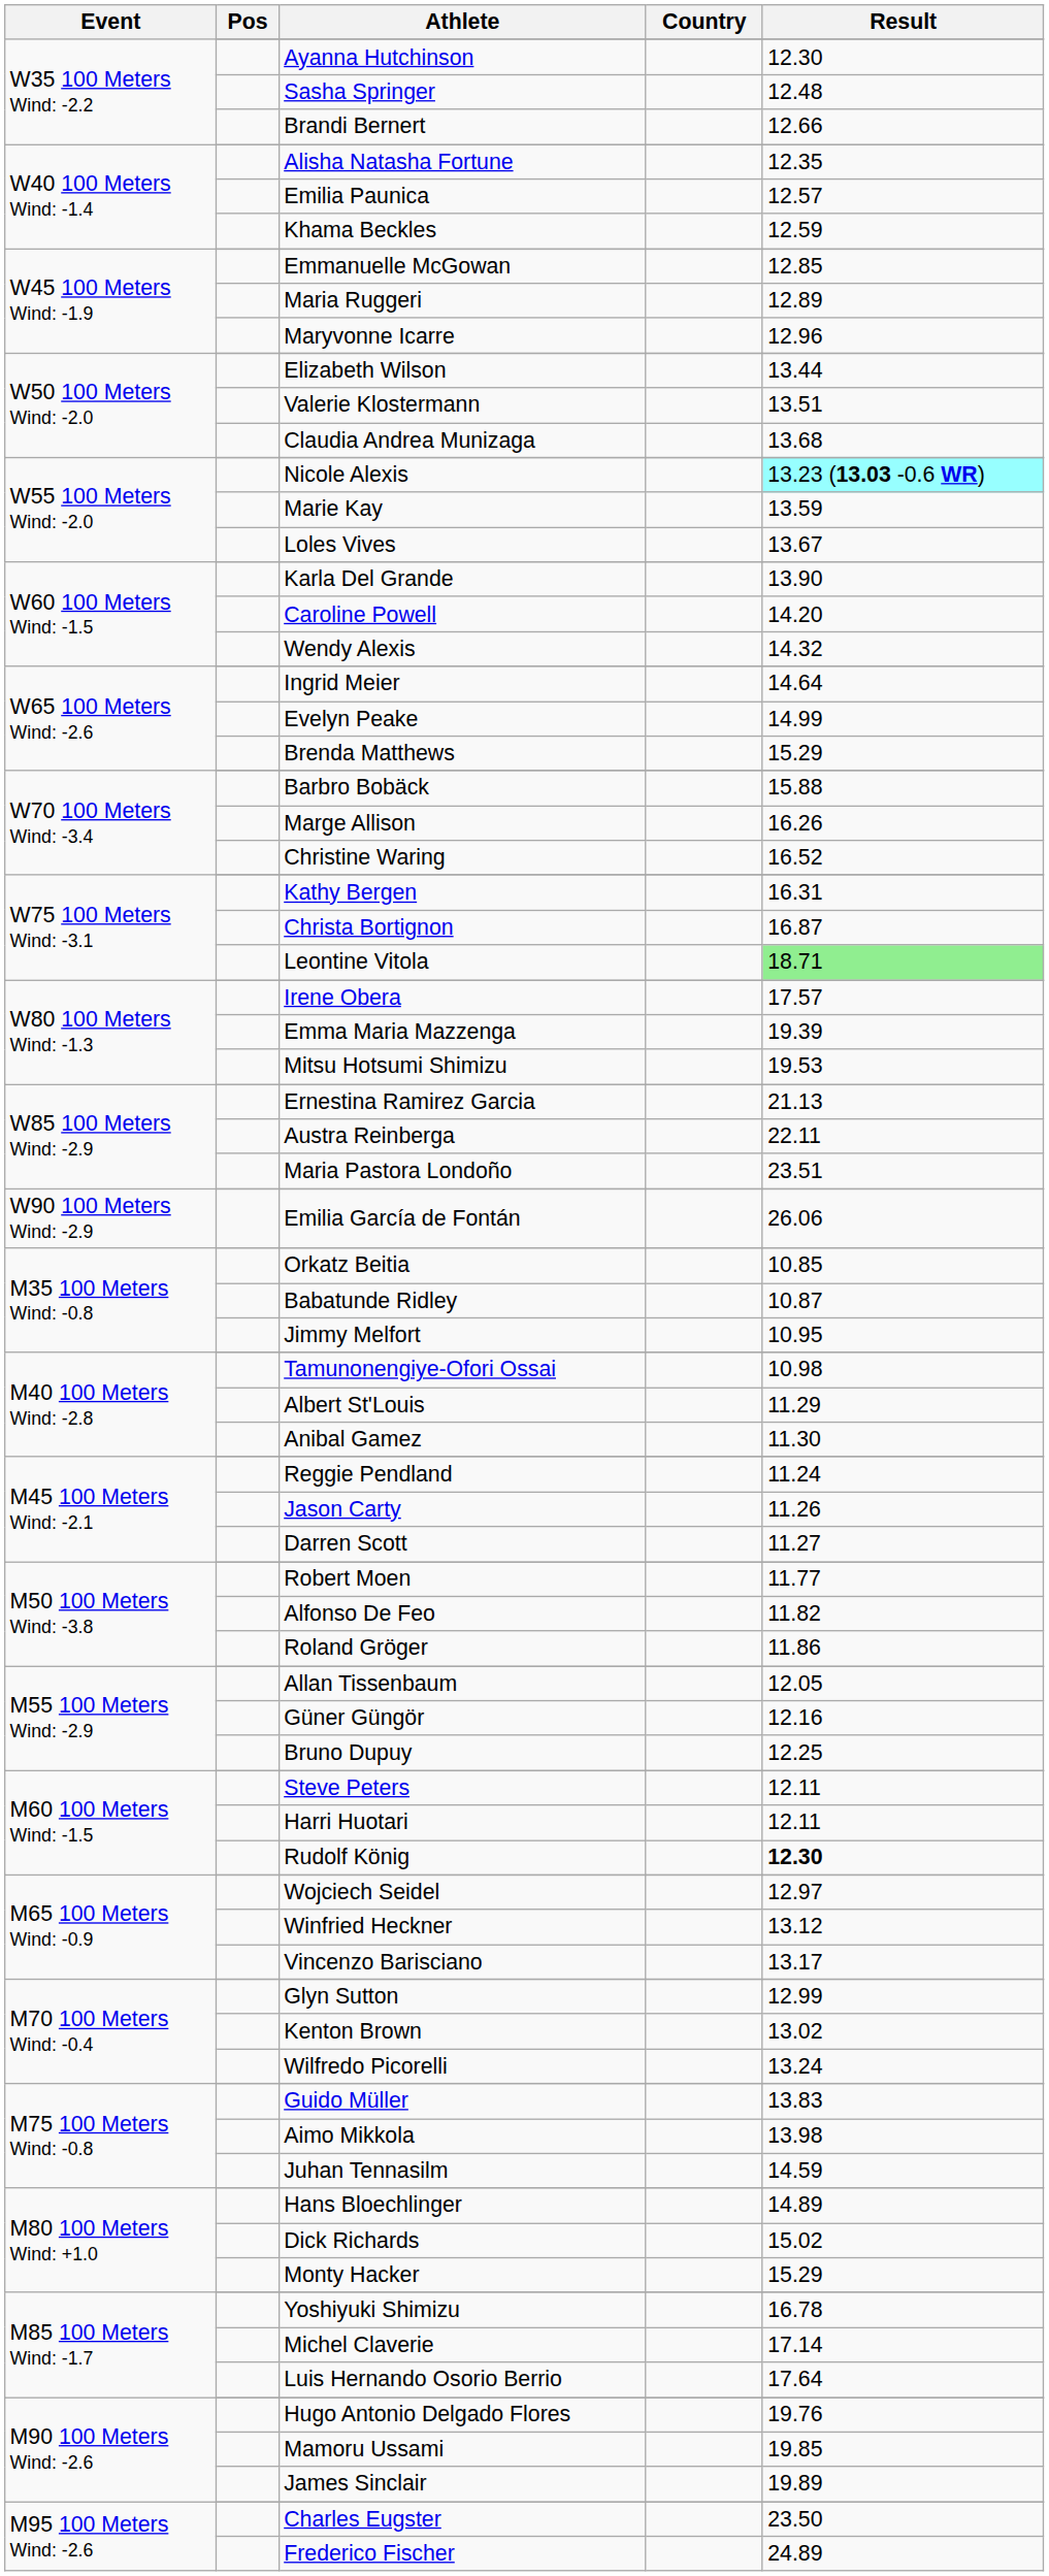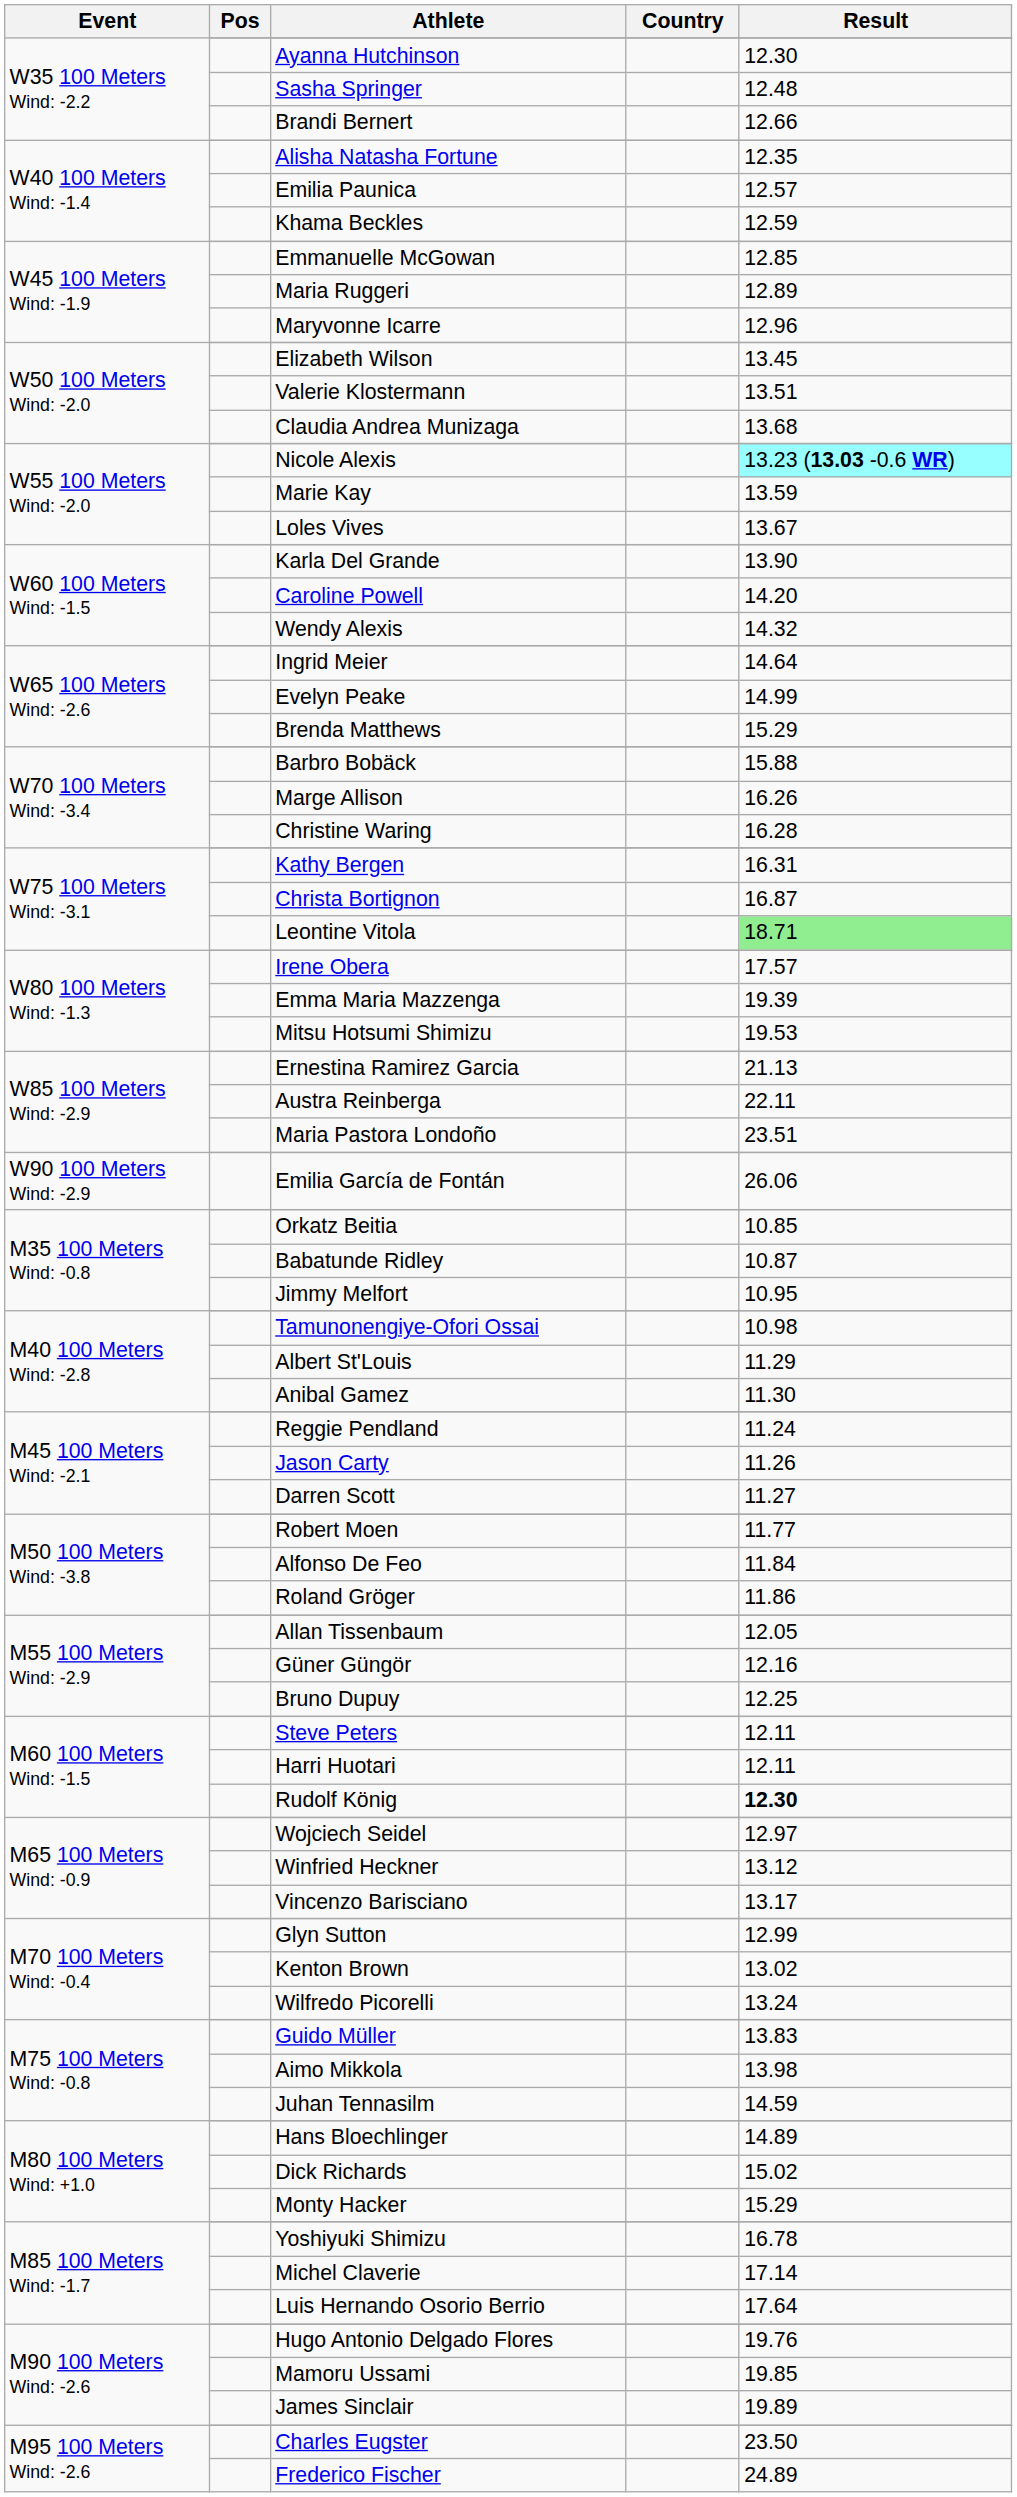 <table class="wikitable" style="width:60%;">
 <tr>
 <th>Event</th>
 <th>Pos</th>
 <th>Athlete</th>
 <th>Country</th>
 <th>Result</th>
 </tr>
 <tr>
 <td rowspan='4'>W35 <a href='#'>100 Meters</a><br><small>Wind: -2.2</small></td>
 </tr>
 <tr>
 <td align=center></td>
 <td align=left><a href='#'>Ayanna Hutchinson</a></td>
 <td align=left></td>
 <td>12.30</td>
 </tr>
 <tr>
 <td align=center></td>
 <td align=left><a href='#'>Sasha Springer</a></td>
 <td align=left></td>
 <td>12.48</td>
 </tr>
 <tr>
 <td align=center></td>
 <td align=left>Brandi Bernert</td>
 <td align=left></td>
 <td>12.66</td>
 </tr>
 <tr>
 <td rowspan='4'>W40 <a href='#'>100 Meters</a><br><small>Wind: -1.4</small></td>
 </tr>
 <tr>
 <td align=center></td>
 <td align=left><a href='#'>Alisha Natasha Fortune</a></td>
 <td align=left></td>
 <td>12.35</td>
 </tr>
 <tr>
 <td align=center></td>
 <td align=left>Emilia Paunica</td>
 <td align=left></td>
 <td>12.57</td>
 </tr>
 <tr>
 <td align=center></td>
 <td align=left>Khama Beckles</td>
 <td align=left></td>
 <td>12.59</td>
 </tr>
 <tr>
 <td rowspan='4'>W45 <a href='#'>100 Meters</a><br><small>Wind: -1.9</small></td>
 </tr>
 <tr>
 <td align=center></td>
 <td align=left>Emmanuelle McGowan</td>
 <td align=left></td>
 <td>12.85</td>
 </tr>
 <tr>
 <td align=center></td>
 <td align=left>Maria Ruggeri</td>
 <td align=left></td>
 <td>12.89</td>
 </tr>
 <tr>
 <td align=center></td>
 <td align=left>Maryvonne Icarre</td>
 <td align=left></td>
 <td>12.96</td>
 </tr>
 <tr>
 <td rowspan='4'>W50 <a href='#'>100 Meters</a><br><small>Wind: -2.0</small></td>
 </tr>
 <tr>
 <td align=center></td>
 <td align=left>Elizabeth Wilson</td>
 <td align=left></td>
-<td>13.44</td>
+<td>13.45</td>
 </tr>
 <tr>
 <td align=center></td>
 <td align=left>Valerie Klostermann</td>
 <td align=left></td>
 <td>13.51</td>
 </tr>
 <tr>
 <td align=center></td>
 <td align=left>Claudia Andrea Munizaga</td>
 <td align=left></td>
 <td>13.68</td>
 </tr>
 <tr>
 <td rowspan='4'>W55 <a href='#'>100 Meters</a><br><small>Wind: -2.0</small></td>
 </tr>
 <tr>
 <td align=center></td>
 <td align=left>Nicole Alexis</td>
 <td align=left></td>
 <td bgcolor=#97ffff>13.23 (<strong>13.03</strong> -0.6 <strong><a href='#'>WR</a></strong>)</td>
 </tr>
 <tr>
 <td align=center></td>
 <td align=left>Marie Kay</td>
 <td align=left></td>
 <td>13.59</td>
 </tr>
 <tr>
 <td align=center></td>
 <td align=left>Loles Vives</td>
 <td align=left></td>
 <td>13.67</td>
 </tr>
 <tr>
 <td rowspan='4'>W60 <a href='#'>100 Meters</a><br><small>Wind: -1.5</small></td>
 </tr>
 <tr>
 <td align=center></td>
 <td align=left>Karla Del Grande</td>
 <td align=left></td>
 <td>13.90</td>
 </tr>
 <tr>
 <td align=center></td>
 <td align=left><a href='#'>Caroline Powell</a></td>
 <td align=left></td>
 <td>14.20</td>
 </tr>
 <tr>
 <td align=center></td>
 <td align=left>Wendy Alexis</td>
 <td align=left></td>
 <td>14.32</td>
 </tr>
 <tr>
 <td rowspan='4'>W65 <a href='#'>100 Meters</a><br><small>Wind: -2.6</small></td>
 </tr>
 <tr>
 <td align=center></td>
 <td align=left>Ingrid Meier</td>
 <td align=left></td>
 <td>14.64</td>
 </tr>
 <tr>
 <td align=center></td>
 <td align=left>Evelyn Peake</td>
 <td align=left></td>
 <td>14.99</td>
 </tr>
 <tr>
 <td align=center></td>
 <td align=left>Brenda Matthews</td>
 <td align=left></td>
 <td>15.29</td>
 </tr>
 <tr>
 <td rowspan='4'>W70 <a href='#'>100 Meters</a><br><small>Wind: -3.4</small></td>
 </tr>
 <tr>
 <td align=center></td>
 <td align=left>Barbro Bobäck</td>
 <td align=left></td>
 <td>15.88</td>
 </tr>
 <tr>
 <td align=center></td>
 <td align=left>Marge Allison</td>
 <td align=left></td>
 <td>16.26</td>
 </tr>
 <tr>
 <td align=center></td>
 <td align=left>Christine Waring</td>
 <td align=left></td>
-<td>16.52</td>
+<td>16.28</td>
 </tr>
 <tr>
 <td rowspan='4'>W75 <a href='#'>100 Meters</a><br><small>Wind: -3.1</small></td>
 </tr>
 <tr>
 <td align=center></td>
 <td align=left><a href='#'>Kathy Bergen</a></td>
 <td align=left></td>
 <td>16.31</td>
 </tr>
 <tr>
 <td align=center></td>
 <td align=left><a href='#'>Christa Bortignon</a></td>
 <td align=left></td>
 <td>16.87</td>
 </tr>
 <tr>
 <td align=center></td>
 <td align=left>Leontine Vitola</td>
 <td align=left></td>
 <td style="background: lightgreen;">18.71</td>
 </tr>
 <tr>
 <td rowspan='4'>W80 <a href='#'>100 Meters</a><br><small>Wind: -1.3</small></td>
 </tr>
 <tr>
 <td align=center></td>
 <td align=left><a href='#'>Irene Obera</a></td>
 <td align=left></td>
 <td>17.57</td>
 </tr>
 <tr>
 <td align=center></td>
 <td align=left>Emma Maria Mazzenga</td>
 <td align=left></td>
 <td>19.39</td>
 </tr>
 <tr>
 <td align=center></td>
 <td align=left>Mitsu Hotsumi Shimizu</td>
 <td align=left></td>
 <td>19.53</td>
 </tr>
 <tr>
 <td rowspan='4'>W85 <a href='#'>100 Meters</a><br><small>Wind: -2.9</small></td>
 </tr>
 <tr>
 <td align=center></td>
 <td align=left>Ernestina Ramirez Garcia</td>
 <td align=left></td>
 <td>21.13</td>
 </tr>
 <tr>
 <td align=center></td>
 <td align=left>Austra Reinberga</td>
 <td align=left></td>
 <td>22.11</td>
 </tr>
 <tr>
 <td align=center></td>
 <td align=left>Maria Pastora Londoño</td>
 <td align=left></td>
 <td>23.51</td>
 </tr>
 <tr>
 <td rowspan='2'>W90 <a href='#'>100 Meters</a><br><small>Wind: -2.9</small></td>
 </tr>
 <tr>
 <td align=center></td>
 <td align=left>Emilia García de Fontán</td>
 <td align=left></td>
 <td>26.06</td>
 </tr>
 <tr>
 <td rowspan='4'>M35 <a href='#'>100 Meters</a><br><small>Wind: -0.8</small></td>
 </tr>
 <tr>
 <td align=center></td>
 <td align=left>Orkatz Beitia</td>
 <td align=left></td>
 <td>10.85</td>
 </tr>
 <tr>
 <td align=center></td>
 <td align=left>Babatunde Ridley</td>
 <td align=left></td>
 <td>10.87</td>
 </tr>
 <tr>
 <td align=center></td>
 <td align=left>Jimmy Melfort</td>
 <td align=left></td>
 <td>10.95</td>
 </tr>
 <tr>
 <td rowspan='4'>M40 <a href='#'>100 Meters</a><br><small>Wind: -2.8</small></td>
 </tr>
 <tr>
 <td align=center></td>
 <td align=left><a href='#'>Tamunonengiye-Ofori Ossai</a></td>
 <td align=left></td>
 <td>10.98</td>
 </tr>
 <tr>
 <td align=center></td>
 <td align=left>Albert St'Louis</td>
 <td align=left></td>
 <td>11.29</td>
 </tr>
 <tr>
 <td align=center></td>
 <td align=left>Anibal Gamez</td>
 <td align=left></td>
 <td>11.30</td>
 </tr>
 <tr>
 <td rowspan='4'>M45 <a href='#'>100 Meters</a><br><small>Wind: -2.1</small></td>
 </tr>
 <tr>
 <td align=center></td>
 <td align=left>Reggie Pendland</td>
 <td align=left></td>
 <td>11.24</td>
 </tr>
 <tr>
 <td align=center></td>
 <td align=left><a href='#'>Jason Carty</a></td>
 <td align=left></td>
 <td>11.26</td>
 </tr>
 <tr>
 <td align=center></td>
 <td align=left>Darren Scott</td>
 <td align=left></td>
 <td>11.27</td>
 </tr>
 <tr>
 <td rowspan='4'>M50 <a href='#'>100 Meters</a><br><small>Wind: -3.8</small></td>
 </tr>
 <tr>
 <td align=center></td>
 <td align=left>Robert Moen</td>
 <td align=left></td>
 <td>11.77</td>
 </tr>
 <tr>
 <td align=center></td>
 <td align=left>Alfonso De Feo</td>
 <td align=left></td>
-<td>11.82</td>
+<td>11.84</td>
 </tr>
 <tr>
 <td align=center></td>
 <td align=left>Roland Gröger</td>
 <td align=left></td>
 <td>11.86</td>
 </tr>
 <tr>
 <td rowspan='4'>M55 <a href='#'>100 Meters</a><br><small>Wind: -2.9</small></td>
 </tr>
 <tr>
 <td align=center></td>
 <td align=left>Allan Tissenbaum</td>
 <td align=left></td>
 <td>12.05</td>
 </tr>
 <tr>
 <td align=center></td>
 <td align=left>Güner Güngör</td>
 <td align=left></td>
 <td>12.16</td>
 </tr>
 <tr>
 <td align=center></td>
 <td align=left>Bruno Dupuy</td>
 <td align=left></td>
 <td>12.25</td>
 </tr>
 <tr>
 <td rowspan='4'>M60 <a href='#'>100 Meters</a><br><small>Wind: -1.5</small></td>
 </tr>
 <tr>
 <td align=center></td>
 <td align=left><a href='#'>Steve Peters</a></td>
 <td align=left></td>
 <td>12.11</td>
 </tr>
 <tr>
 <td align=center></td>
 <td align=left>Harri Huotari</td>
 <td align=left></td>
 <td>12.11</td>
 </tr>
 <tr>
 <td align=center></td>
 <td align=left>Rudolf König</td>
 <td align=left></td>
 <td><strong>12.30</strong></td>
 </tr>
 <tr>
 <td rowspan='4'>M65 <a href='#'>100 Meters</a><br><small>Wind: -0.9</small></td>
 </tr>
 <tr>
 <td align=center></td>
 <td align=left>Wojciech Seidel</td>
 <td align=left></td>
 <td>12.97</td>
 </tr>
 <tr>
 <td align=center></td>
 <td align=left>Winfried Heckner</td>
 <td align=left></td>
 <td>13.12</td>
 </tr>
 <tr>
 <td align=center></td>
 <td align=left>Vincenzo Barisciano</td>
 <td align=left></td>
 <td>13.17</td>
 </tr>
 <tr>
 <td rowspan='4'>M70 <a href='#'>100 Meters</a><br><small>Wind: -0.4</small></td>
 </tr>
 <tr>
 <td align=center></td>
 <td align=left>Glyn Sutton</td>
 <td align=left></td>
 <td>12.99</td>
 </tr>
 <tr>
 <td align=center></td>
 <td align=left>Kenton Brown</td>
 <td align=left></td>
 <td>13.02</td>
 </tr>
 <tr>
 <td align=center></td>
 <td align=left>Wilfredo Picorelli</td>
 <td align=left></td>
 <td>13.24</td>
 </tr>
 <tr>
 <td rowspan='4'>M75 <a href='#'>100 Meters</a><br><small>Wind: -0.8</small></td>
 </tr>
 <tr>
 <td align=center></td>
 <td align=left><a href='#'>Guido Müller</a></td>
 <td align=left></td>
 <td>13.83</td>
 </tr>
 <tr>
 <td align=center></td>
 <td align=left>Aimo Mikkola</td>
 <td align=left></td>
 <td>13.98</td>
 </tr>
 <tr>
 <td align=center></td>
 <td align=left>Juhan Tennasilm</td>
 <td align=left></td>
 <td>14.59</td>
 </tr>
 <tr>
 <td rowspan='4'>M80 <a href='#'>100 Meters</a><br><small>Wind: +1.0</small></td>
 </tr>
 <tr>
 <td align=center></td>
 <td align=left>Hans Bloechlinger</td>
 <td align=left></td>
 <td>14.89</td>
 </tr>
 <tr>
 <td align=center></td>
 <td align=left>Dick Richards</td>
 <td align=left></td>
 <td>15.02</td>
 </tr>
 <tr>
 <td align=center></td>
 <td align=left>Monty Hacker</td>
 <td align=left></td>
 <td>15.29</td>
 </tr>
 <tr>
 <td rowspan='4'>M85 <a href='#'>100 Meters</a><br><small>Wind: -1.7</small></td>
 </tr>
 <tr>
 <td align=center></td>
 <td align=left>Yoshiyuki Shimizu</td>
 <td align=left></td>
 <td>16.78</td>
 </tr>
 <tr>
 <td align=center></td>
 <td align=left>Michel Claverie</td>
 <td align=left></td>
 <td>17.14</td>
 </tr>
 <tr>
 <td align=center></td>
 <td align=left>Luis Hernando Osorio Berrio</td>
 <td align=left></td>
 <td>17.64</td>
 </tr>
 <tr>
 <td rowspan='4'>M90 <a href='#'>100 Meters</a><br><small>Wind: -2.6</small></td>
 </tr>
 <tr>
 <td align=center></td>
 <td align=left>Hugo Antonio Delgado Flores</td>
 <td align=left></td>
 <td>19.76</td>
 </tr>
 <tr>
 <td align=center></td>
 <td align=left>Mamoru Ussami</td>
 <td align=left></td>
 <td>19.85</td>
 </tr>
 <tr>
 <td align=center></td>
 <td align=left>James Sinclair</td>
 <td align=left></td>
 <td>19.89</td>
 </tr>
 <tr>
 <td rowspan='3'>M95 <a href='#'>100 Meters</a><br><small>Wind: -2.6</small></td>
 </tr>
 <tr>
 <td align=center></td>
 <td align=left><a href='#'>Charles Eugster</a></td>
 <td align=left></td>
 <td>23.50</td>
 </tr>
 <tr>
 <td align=center></td>
 <td align=left><a href='#'>Frederico Fischer</a></td>
 <td align=left></td>
 <td>24.89</td>
 </tr>
 </table>
